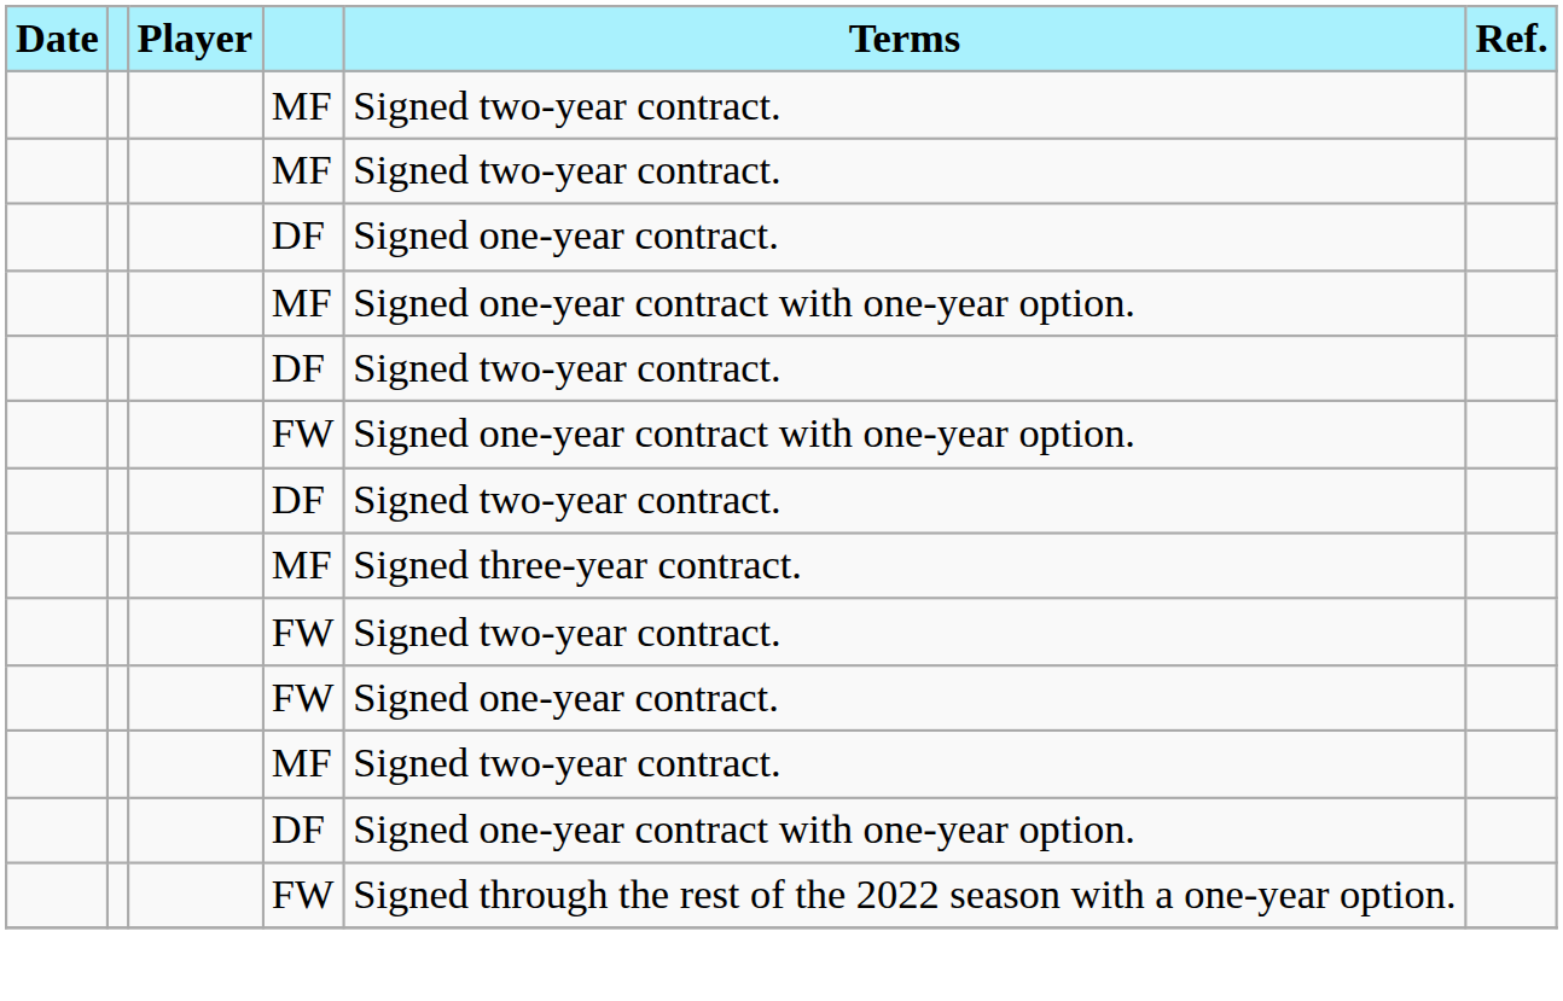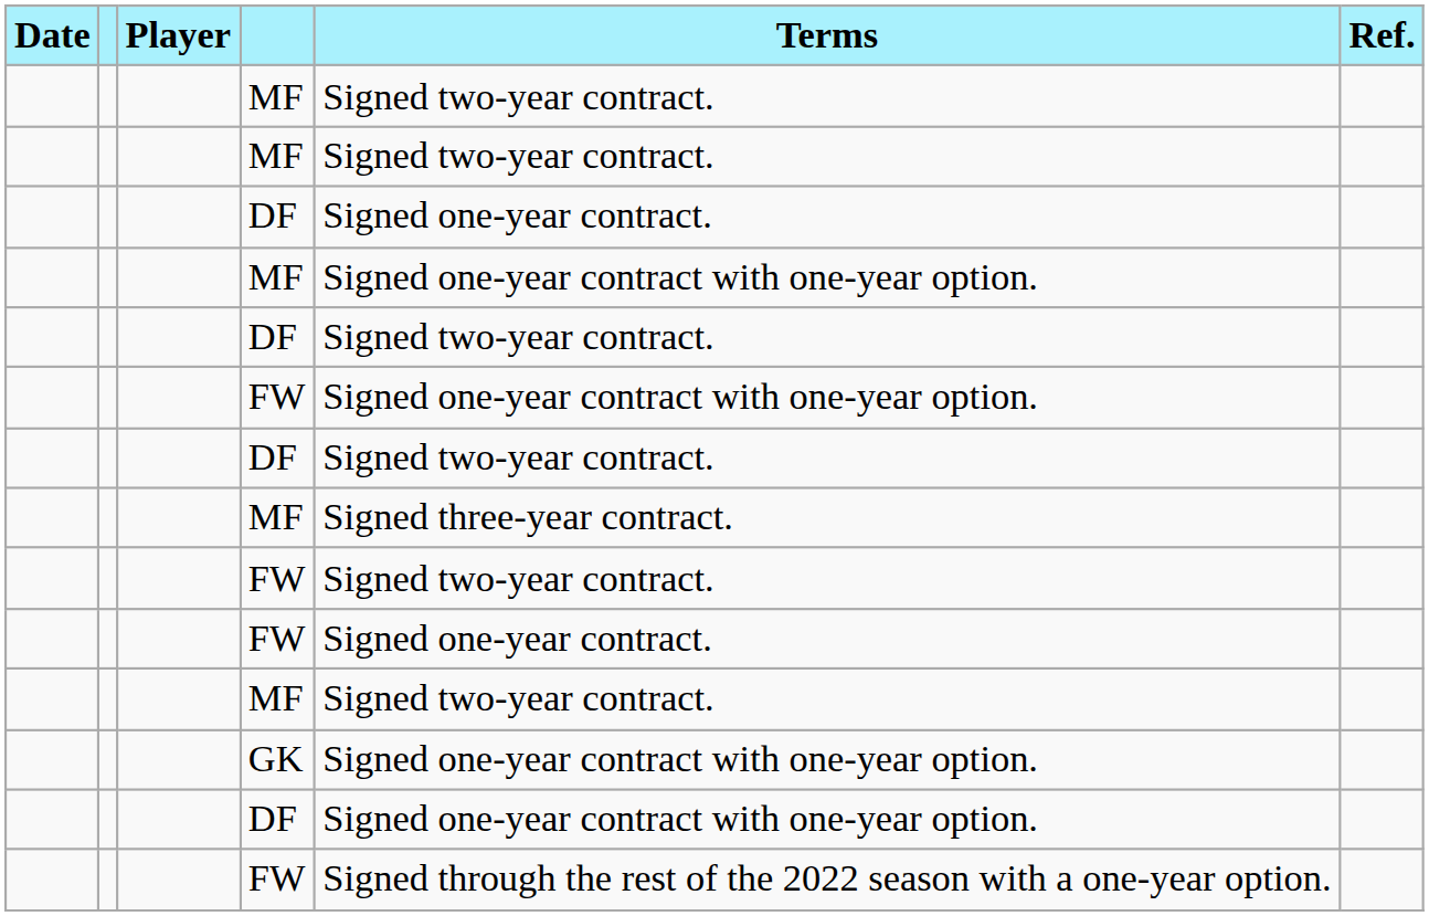 <table class="wikitable sortable">
 <tr>
 <th style="background:#A9F1FD; color:#000;">Date</th>
 <th style="background:#A9F1FD; color:#000;"></th>
 <th style="background:#A9F1FD; color:#000;">Player</th>
 <th style="background:#A9F1FD; color:#000;"></th>
 <th style="background:#A9F1FD; color:#000;">Terms</th>
 <th style="background:#A9F1FD; color:#000;">Ref.</th>
 </tr>
 <tr>
 <td></td>
 <td></td>
 <td></td>
 <td>MF</td>
 <td>Signed two-year contract.</td>
 <td></td>
 </tr>
 <tr>
 <td></td>
 <td></td>
 <td></td>
 <td>MF</td>
 <td>Signed two-year contract.</td>
 <td></td>
 </tr>
 <tr>
 <td></td>
 <td></td>
 <td></td>
 <td>DF</td>
 <td>Signed one-year contract.</td>
 <td></td>
 </tr>
 <tr>
 <td></td>
 <td></td>
 <td></td>
 <td>MF</td>
 <td>Signed one-year contract with one-year option.</td>
 <td></td>
 </tr>
 <tr>
 <td></td>
 <td></td>
 <td></td>
 <td>DF</td>
 <td>Signed two-year contract.</td>
 <td></td>
 </tr>
 <tr>
 <td></td>
 <td></td>
 <td></td>
 <td>FW</td>
 <td>Signed one-year contract with one-year option.</td>
 <td></td>
 </tr>
 <tr>
 <td></td>
 <td></td>
 <td></td>
 <td>DF</td>
 <td>Signed two-year contract.</td>
 <td></td>
 </tr>
 <tr>
 <td></td>
 <td></td>
 <td></td>
 <td>MF</td>
 <td>Signed three-year contract.</td>
 <td></td>
 </tr>
 <tr>
 <td></td>
 <td></td>
 <td></td>
 <td>FW</td>
 <td>Signed two-year contract.</td>
 <td></td>
 </tr>
 <tr>
 <td></td>
 <td></td>
 <td></td>
 <td>FW</td>
 <td>Signed one-year contract.</td>
 <td></td>
 </tr>
 <tr>
 <td></td>
 <td></td>
 <td></td>
 <td>MF</td>
 <td>Signed two-year contract.</td>
 <td></td>
 </tr>
 <tr>
 <td></td>
 <td></td>
 <td></td>
+<td>GK</td>
+<td>Signed one-year contract with one-year option.</td>
+<td></td>
+</tr>
+<tr>
+<td></td>
+<td></td>
+<td></td>
 <td>DF</td>
 <td>Signed one-year contract with one-year option.</td>
 <td></td>
 </tr>
 <tr>
 <td></td>
 <td></td>
 <td></td>
 <td>FW</td>
 <td>Signed through the rest of the 2022 season with a one-year option.</td>
 <td></td>
 </tr>
 <tr>
 </tr>
 </table>
